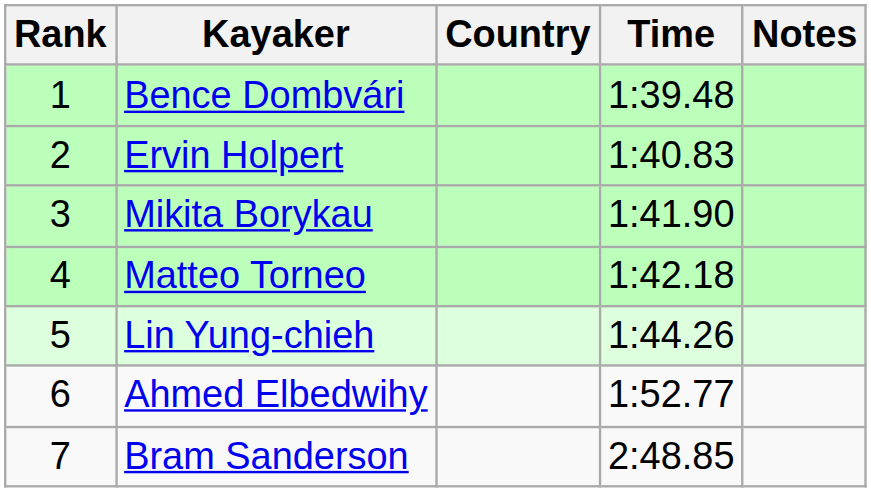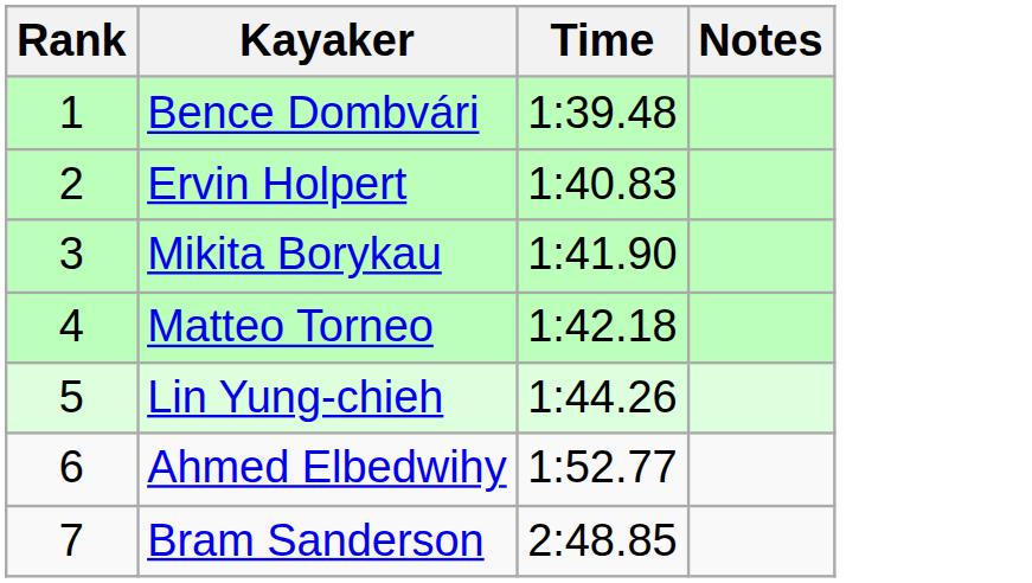 <table class="wikitable" style="text-align:center">
 <tr>
 <th>Rank</th>
 <th>Kayaker</th>
-<th>Country</th>
 <th>Time</th>
 <th>Notes</th>
 </tr>
 <tr bgcolor=bbffbb>
 <td>1</td>
 <td align="left"><a href='#'>Bence Dombvári</a></td>
-<td align="left"></td>
 <td>1:39.48</td>
 <td></td>
 </tr>
 <tr bgcolor=bbffbb>
 <td>2</td>
 <td align="left"><a href='#'>Ervin Holpert</a></td>
-<td align="left"></td>
 <td>1:40.83</td>
 <td></td>
 </tr>
 <tr bgcolor=bbffbb>
 <td>3</td>
 <td align="left"><a href='#'>Mikita Borykau</a></td>
-<td align="left"></td>
 <td>1:41.90</td>
 <td></td>
 </tr>
 <tr bgcolor=bbffbb>
 <td>4</td>
 <td align="left"><a href='#'>Matteo Torneo</a></td>
-<td align="left"></td>
 <td>1:42.18</td>
 <td></td>
 </tr>
 <tr bgcolor=ddffdd>
 <td>5</td>
 <td align="left"><a href='#'>Lin Yung-chieh</a></td>
-<td align="left"></td>
 <td>1:44.26</td>
 <td></td>
 </tr>
 <tr>
 <td>6</td>
 <td align="left"><a href='#'>Ahmed Elbedwihy</a></td>
-<td align="left"></td>
 <td>1:52.77</td>
 <td></td>
 </tr>
 <tr>
 <td>7</td>
 <td align="left"><a href='#'>Bram Sanderson</a></td>
-<td align="left"></td>
 <td>2:48.85</td>
 <td></td>
 </tr>
 </table>
